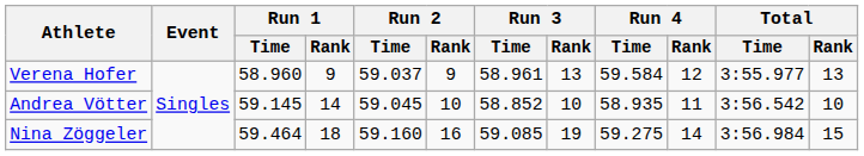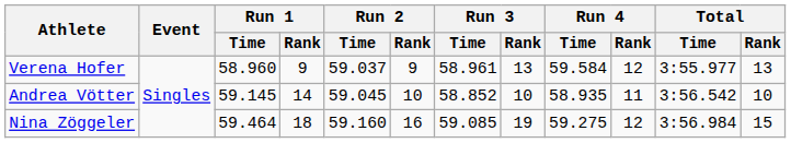 <table class="wikitable" style="text-align:center;font-size:90%">
 <tr>
 <th rowspan="2">Athlete</th>
 <th rowspan="2">Event</th>
 <th colspan="2">Run 1</th>
 <th colspan="2">Run 2</th>
 <th colspan="2">Run 3</th>
 <th colspan="2">Run 4</th>
 <th colspan="2">Total</th>
 </tr>
 <tr style="font-size:95%">
 <th>Time</th>
 <th>Rank</th>
 <th>Time</th>
 <th>Rank</th>
 <th>Time</th>
 <th>Rank</th>
 <th>Time</th>
 <th>Rank</th>
 <th>Time</th>
 <th>Rank</th>
 </tr>
 <tr>
 <td align="left"><a href='#'>Verena Hofer</a></td>
 <td rowspan="3" align="left"><a href='#'>Singles</a></td>
 <td>58.960</td>
 <td>9</td>
 <td>59.037</td>
 <td>9</td>
 <td>58.961</td>
 <td>13</td>
 <td>59.584</td>
 <td>12</td>
 <td>3:55.977</td>
 <td>13</td>
 </tr>
 <tr>
 <td align="left"><a href='#'>Andrea Vötter</a></td>
 <td>59.145</td>
 <td>14</td>
 <td>59.045</td>
 <td>10</td>
 <td>58.852</td>
 <td>10</td>
 <td>58.935</td>
 <td>11</td>
 <td>3:56.542</td>
 <td>10</td>
 </tr>
 <tr>
 <td align="left"><a href='#'>Nina Zöggeler</a></td>
 <td>59.464</td>
 <td>18</td>
 <td>59.160</td>
 <td>16</td>
 <td>59.085</td>
 <td>19</td>
 <td>59.275</td>
-<td>14</td>
+<td>12</td>
 <td>3:56.984</td>
 <td>15</td>
 </tr>
 </table>
